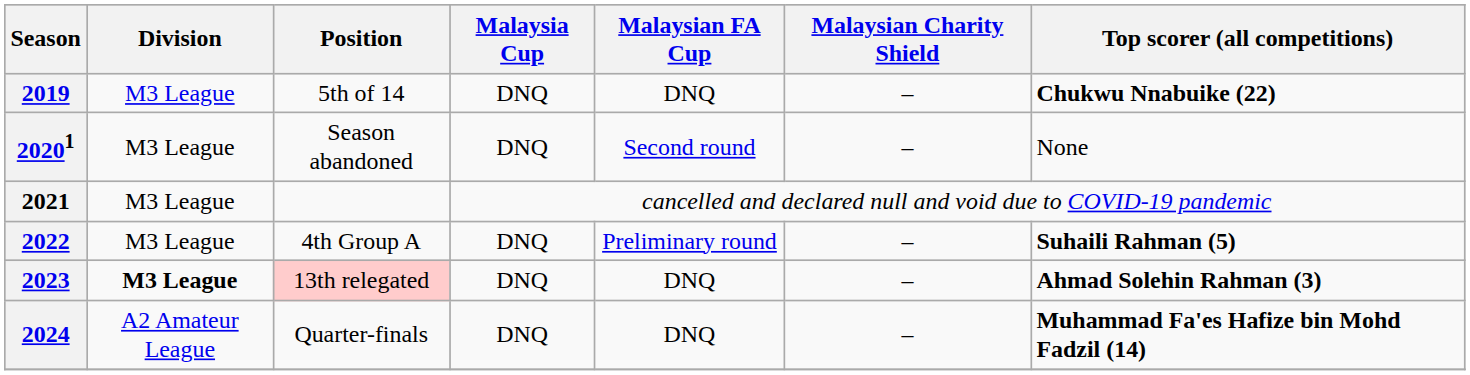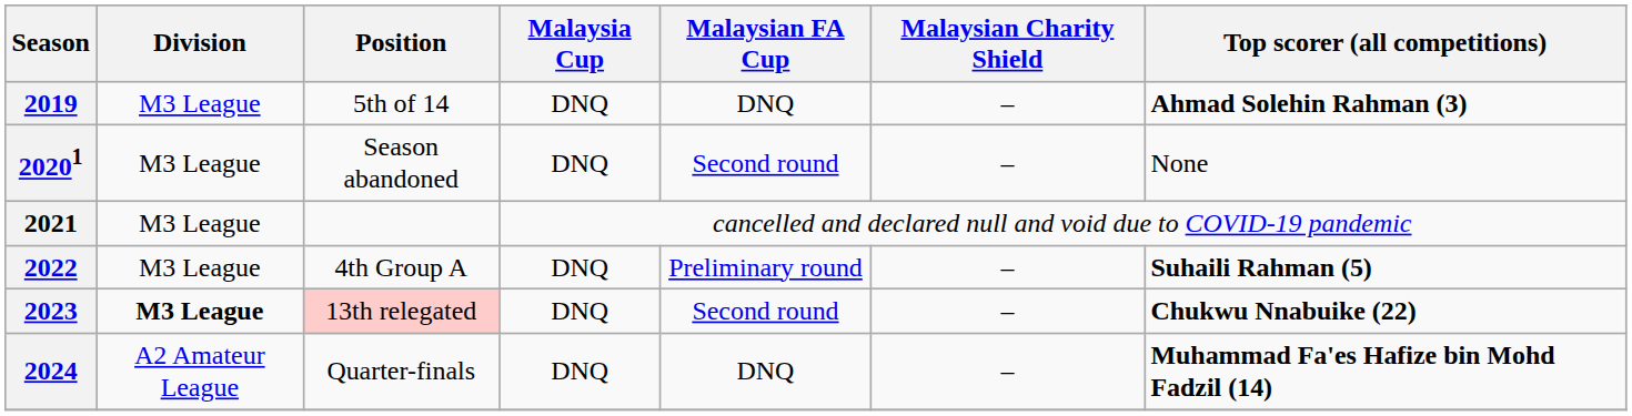 <table class="wikitable" style="font-size:89%;">
 <tr>
 <th>Season</th>
 <th>Division</th>
 <th>Position</th>
 <th><a href='#'>Malaysia Cup</a></th>
 <th><a href='#'>Malaysian FA Cup</a></th>
 <th><a href='#'>Malaysian Charity Shield</a></th>
 <th>Top scorer (all competitions)</th>
 </tr>
 <tr>
 <th style="text-align:center;"><a href='#'>2019</a></th>
 <td style="text-align:center;"><a href='#'>M3 League</a></td>
 <td style="text-align:center;">5th of 14</td>
 <td style="text-align:center;">DNQ</td>
 <td style="text-align:center;">DNQ</td>
 <td style="text-align:center;">–</td>
-<td><strong> Chukwu Nnabuike (22)</strong></td>
+<td><strong> Ahmad Solehin Rahman (3)</strong></td>
 </tr>
 <tr>
 <th style="text-align:center;"><a href='#'>2020</a><sup>1</sup></th>
 <td style="text-align:center;">M3 League</td>
 <td style="text-align:center;">Season abandoned</td>
 <td style="text-align:center;">DNQ</td>
 <td style="text-align:center;"><a href='#'>Second round</a></td>
 <td style="text-align:center;">–</td>
 <td>None</td>
 </tr>
 <tr>
 <th>2021</th>
 <td style="text-align:center;">M3 League</td>
 <td></td>
 <td colspan=4 align=center><em>cancelled and declared null and void due to <a href='#'>COVID-19 pandemic</a></em></td>
 </tr>
 <tr>
 <th style="text-align:center;"><a href='#'>2022</a></th>
 <td style="text-align:center;">M3 League</td>
 <td style="text-align:center;">4th Group A</td>
 <td style="text-align:center;">DNQ</td>
 <td style="text-align:center;"><a href='#'>Preliminary round</a></td>
 <td style="text-align:center;">–</td>
 <td><strong> Suhaili Rahman (5)</strong></td>
 </tr>
 <tr>
 <th style="text-align:center;"><a href='#'>2023</a></th>
 <td style="text-align:center;"><strong>M3 League</strong></td>
 <td bgcolor="#FFCCCC" style="text-align:center;">13th relegated</td>
 <td style="text-align:center;">DNQ</td>
-<td style="text-align:center;">DNQ</td>
+<td style="text-align:center;"><a href='#'>Second round</a></td>
 <td style="text-align:center;">–</td>
-<td><strong> Ahmad Solehin Rahman (3)</strong></td>
+<td><strong> Chukwu Nnabuike (22)</strong></td>
 </tr>
 <tr>
 <th style="text-align:center;"><a href='#'>2024</a></th>
 <td style="text-align:center;"><a href='#'>A2 Amateur League</a></td>
 <td style="text-align:center;">Quarter-finals</td>
 <td style="text-align:center;">DNQ</td>
 <td style="text-align:center;">DNQ</td>
 <td style="text-align:center;">–</td>
 <td><strong> Muhammad Fa'es Hafize bin Mohd Fadzil (14)</strong></td>
 </tr>
 <tr>
 </tr>
 </table>
